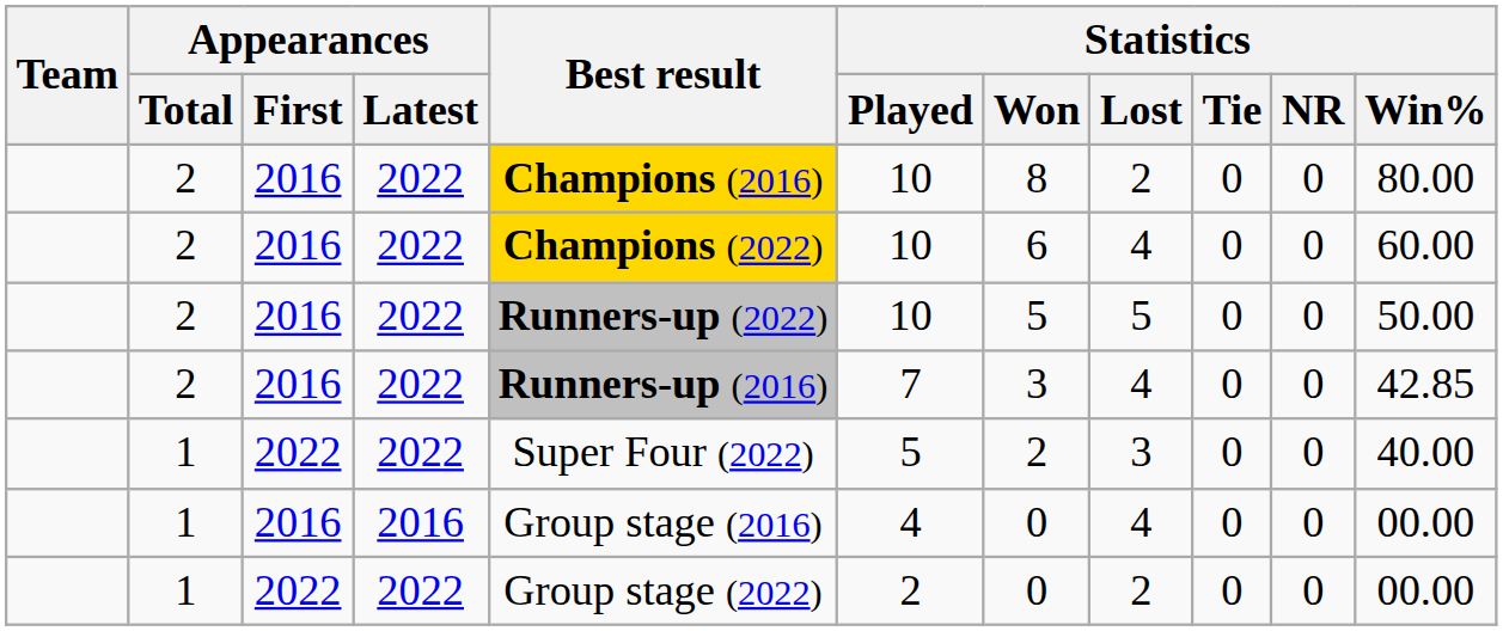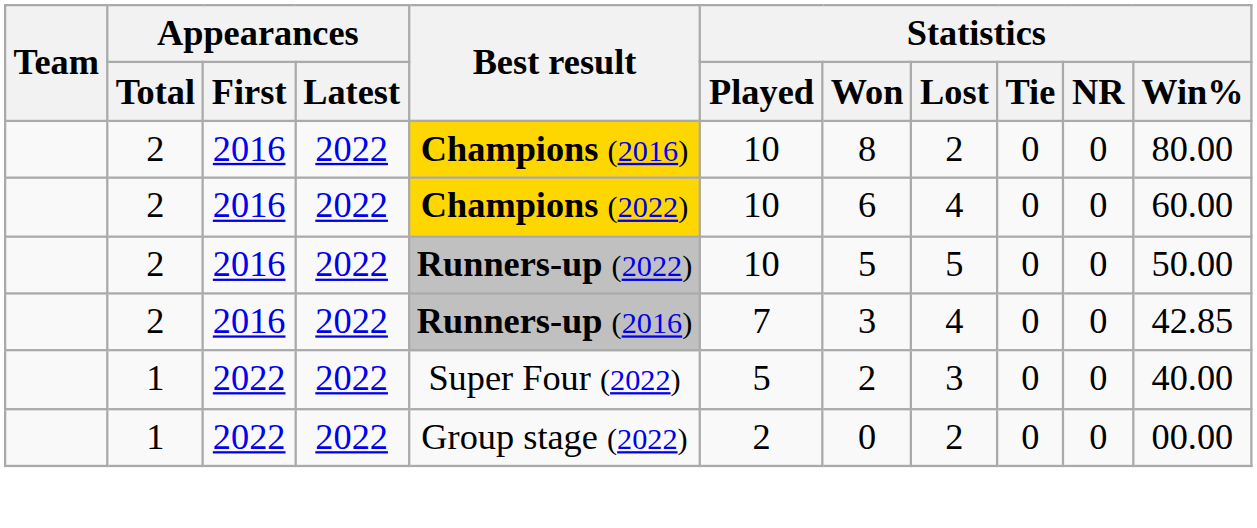 <table class="wikitable sortable" style="text-align: center;">
 <tr>
 <th rowspan=2>Team</th>
 <th colspan=3>Appearances</th>
 <th rowspan=2>Best result</th>
 <th colspan=6>Statistics</th>
 </tr>
 <tr>
 <th>Total</th>
 <th>First</th>
 <th>Latest</th>
 <th>Played</th>
 <th>Won</th>
 <th>Lost</th>
 <th>Tie</th>
 <th>NR</th>
 <th>Win%</th>
 </tr>
 <tr>
 <td style="text-align:left;"></td>
 <td>2</td>
 <td><a href='#'>2016</a></td>
 <td><a href='#'>2022</a></td>
 <td style="background:Gold;"><strong>Champions</strong> <small>(<a href='#'>2016</a>)</small></td>
 <td>10</td>
 <td>8</td>
 <td>2</td>
 <td>0</td>
 <td>0</td>
 <td>80.00</td>
 </tr>
 <tr>
 <td style="text-align:left;"></td>
 <td>2</td>
 <td><a href='#'>2016</a></td>
 <td><a href='#'>2022</a></td>
 <td style="background:gold;"><strong>Champions</strong> <small>(<a href='#'>2022</a>)</small></td>
 <td>10</td>
 <td>6</td>
 <td>4</td>
 <td>0</td>
 <td>0</td>
 <td>60.00</td>
 </tr>
 <tr>
 <td style="text-align:left;"></td>
 <td>2</td>
 <td><a href='#'>2016</a></td>
 <td><a href='#'>2022</a></td>
 <td style="background:silver;"><strong>Runners-up</strong> <small>(<a href='#'>2022</a>)</small></td>
 <td>10</td>
 <td>5</td>
 <td>5</td>
 <td>0</td>
 <td>0</td>
 <td>50.00</td>
 </tr>
 <tr>
 <td style="text-align:left;"></td>
 <td>2</td>
 <td><a href='#'>2016</a></td>
 <td><a href='#'>2022</a></td>
 <td style="background:silver;"><strong>Runners-up</strong> <small>(<a href='#'>2016</a>)</small></td>
 <td>7</td>
 <td>3</td>
 <td>4</td>
 <td>0</td>
 <td>0</td>
 <td>42.85</td>
 </tr>
 <tr>
 <td style="text-align:left;"></td>
 <td>1</td>
 <td><a href='#'>2022</a></td>
 <td><a href='#'>2022</a></td>
 <td>Super Four <small>(<a href='#'>2022</a>)</small></td>
 <td>5</td>
 <td>2</td>
 <td>3</td>
 <td>0</td>
 <td>0</td>
 <td>40.00</td>
 </tr>
 <tr>
 <td style="text-align:left;"></td>
 <td>1</td>
-<td><a href='#'>2016</a></td>
-<td><a href='#'>2016</a></td>
-<td>Group stage <small>(<a href='#'>2016</a>)</small></td>
-<td>4</td>
-<td>0</td>
-<td>4</td>
-<td>0</td>
-<td>0</td>
-<td>00.00</td>
-</tr>
-<tr>
-<td style="text-align:left;"></td>
-<td>1</td>
 <td><a href='#'>2022</a></td>
 <td><a href='#'>2022</a></td>
 <td>Group stage <small>(<a href='#'>2022</a>) </small></td>
 <td>2</td>
 <td>0</td>
 <td>2</td>
 <td>0</td>
 <td>0</td>
 <td>00.00</td>
 </tr>
 </table>
